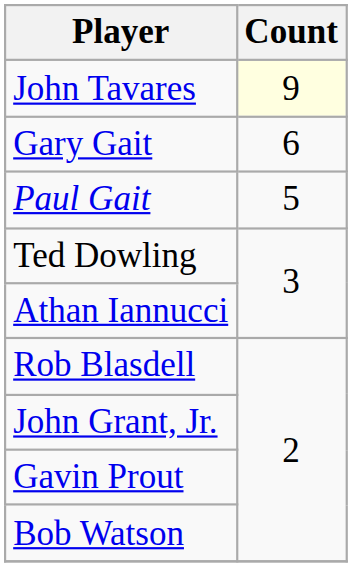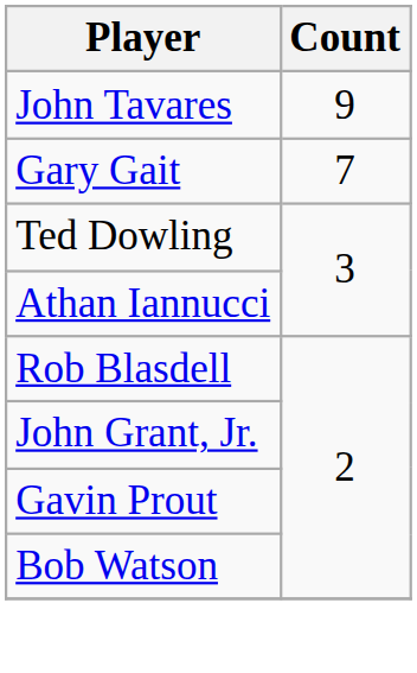 <table class="wikitable">
 <tr>
 <th>Player</th>
 <th>Count</th>
 </tr>
 <tr>
 <td><a href='#'>John Tavares</a></td>
-<td align="center" style="background: lightyellow;">9</td>
+<td align="center">9</td>
 </tr>
 <tr>
 <td><a href='#'>Gary Gait</a></td>
-<td align="center">6</td>
-</tr>
-<tr>
-<td><em><a href='#'>Paul Gait</a></em></td>
-<td align="center">5</td>
+<td align="center">7</td>
 </tr>
 <tr>
 <td>Ted Dowling</td>
 <td align="center" rowspan="2">3</td>
 </tr>
 <tr>
 <td><a href='#'>Athan Iannucci</a></td>
 </tr>
 <tr>
 <td><a href='#'>Rob Blasdell</a></td>
 <td align="center" rowspan="4">2</td>
 </tr>
 <tr>
 <td><a href='#'>John Grant, Jr.</a></td>
 </tr>
 <tr>
 <td><a href='#'>Gavin Prout</a></td>
 </tr>
 <tr>
 <td><a href='#'>Bob Watson</a></td>
 </tr>
 <tr>
 </tr>
 </table>
